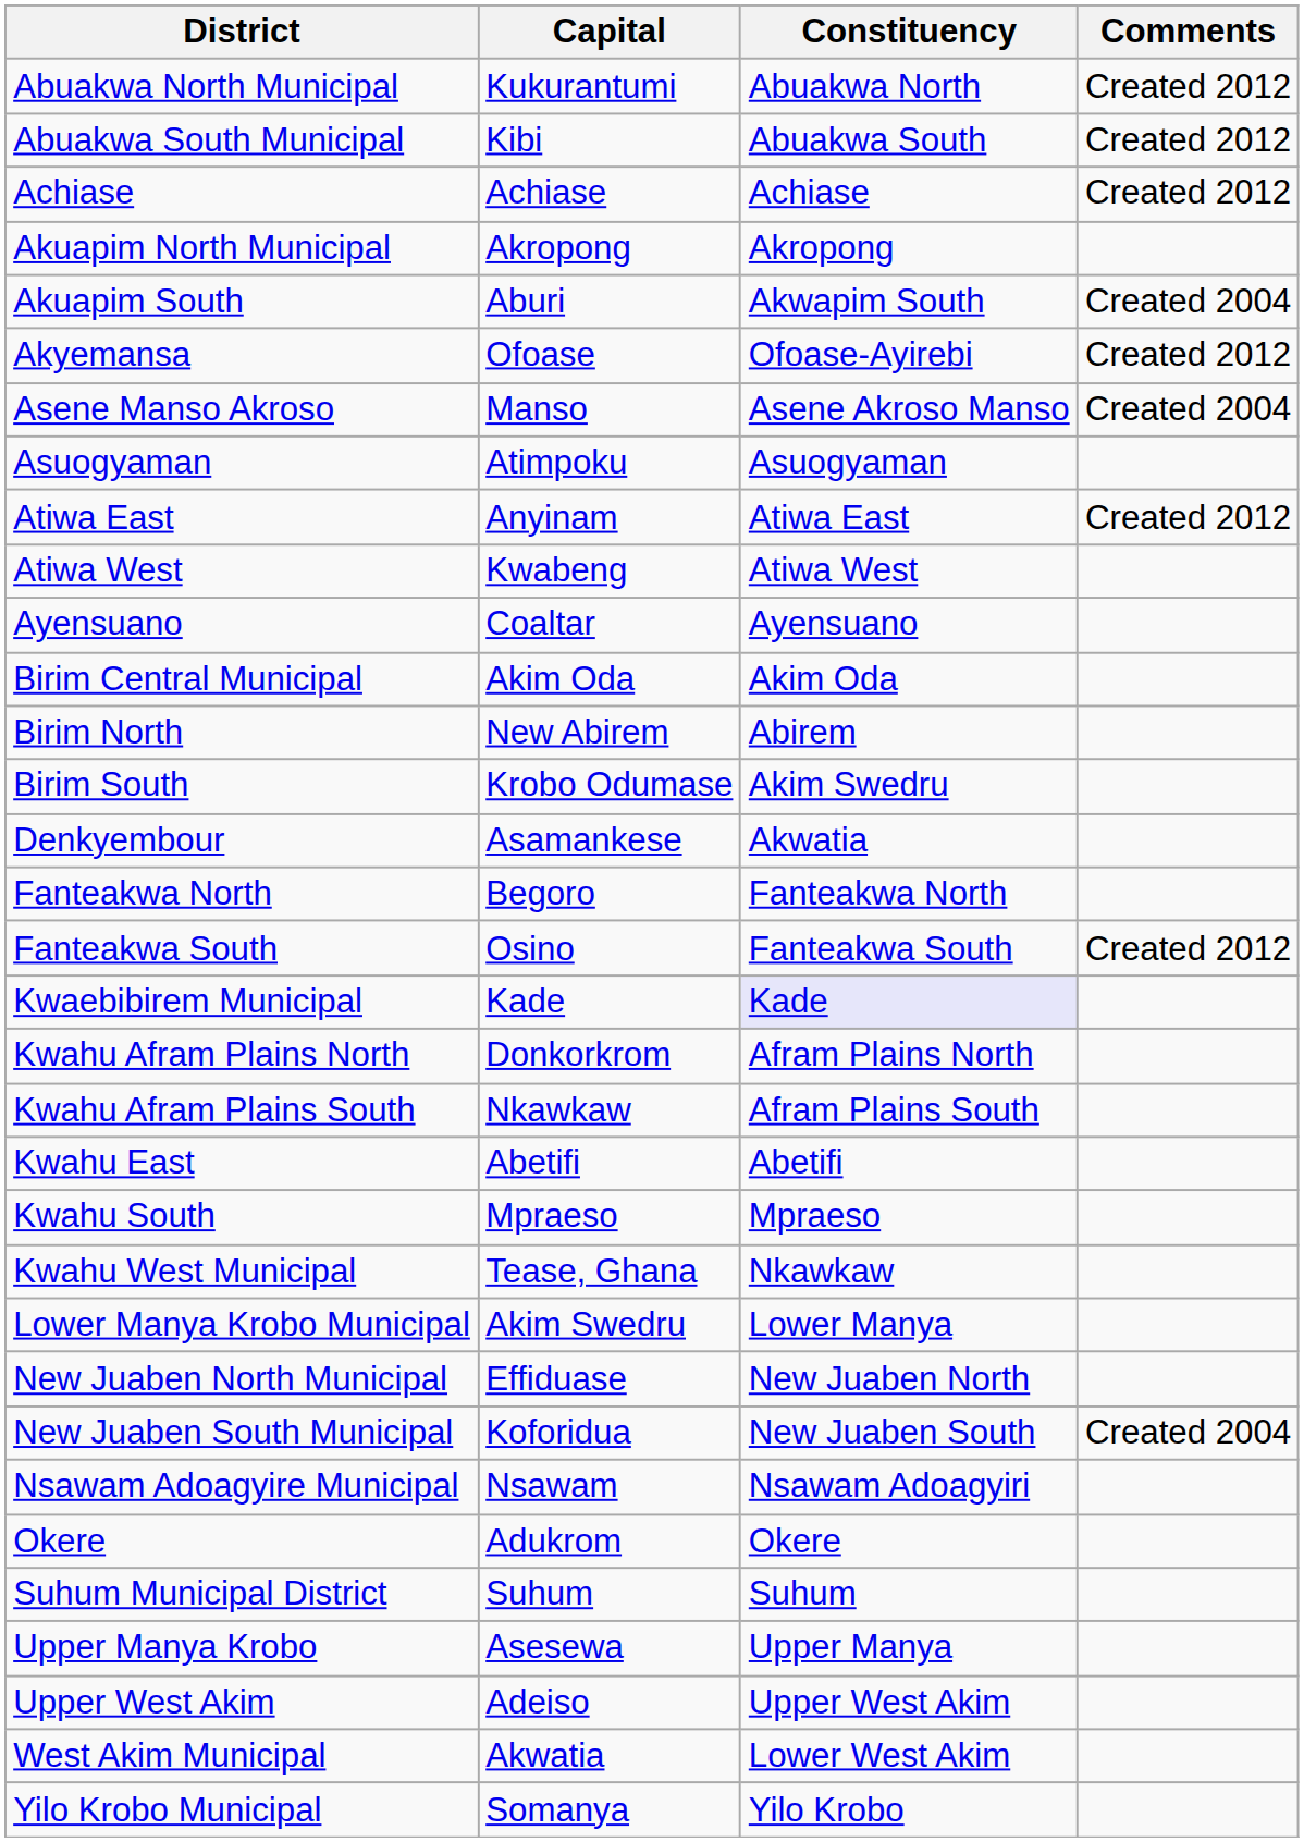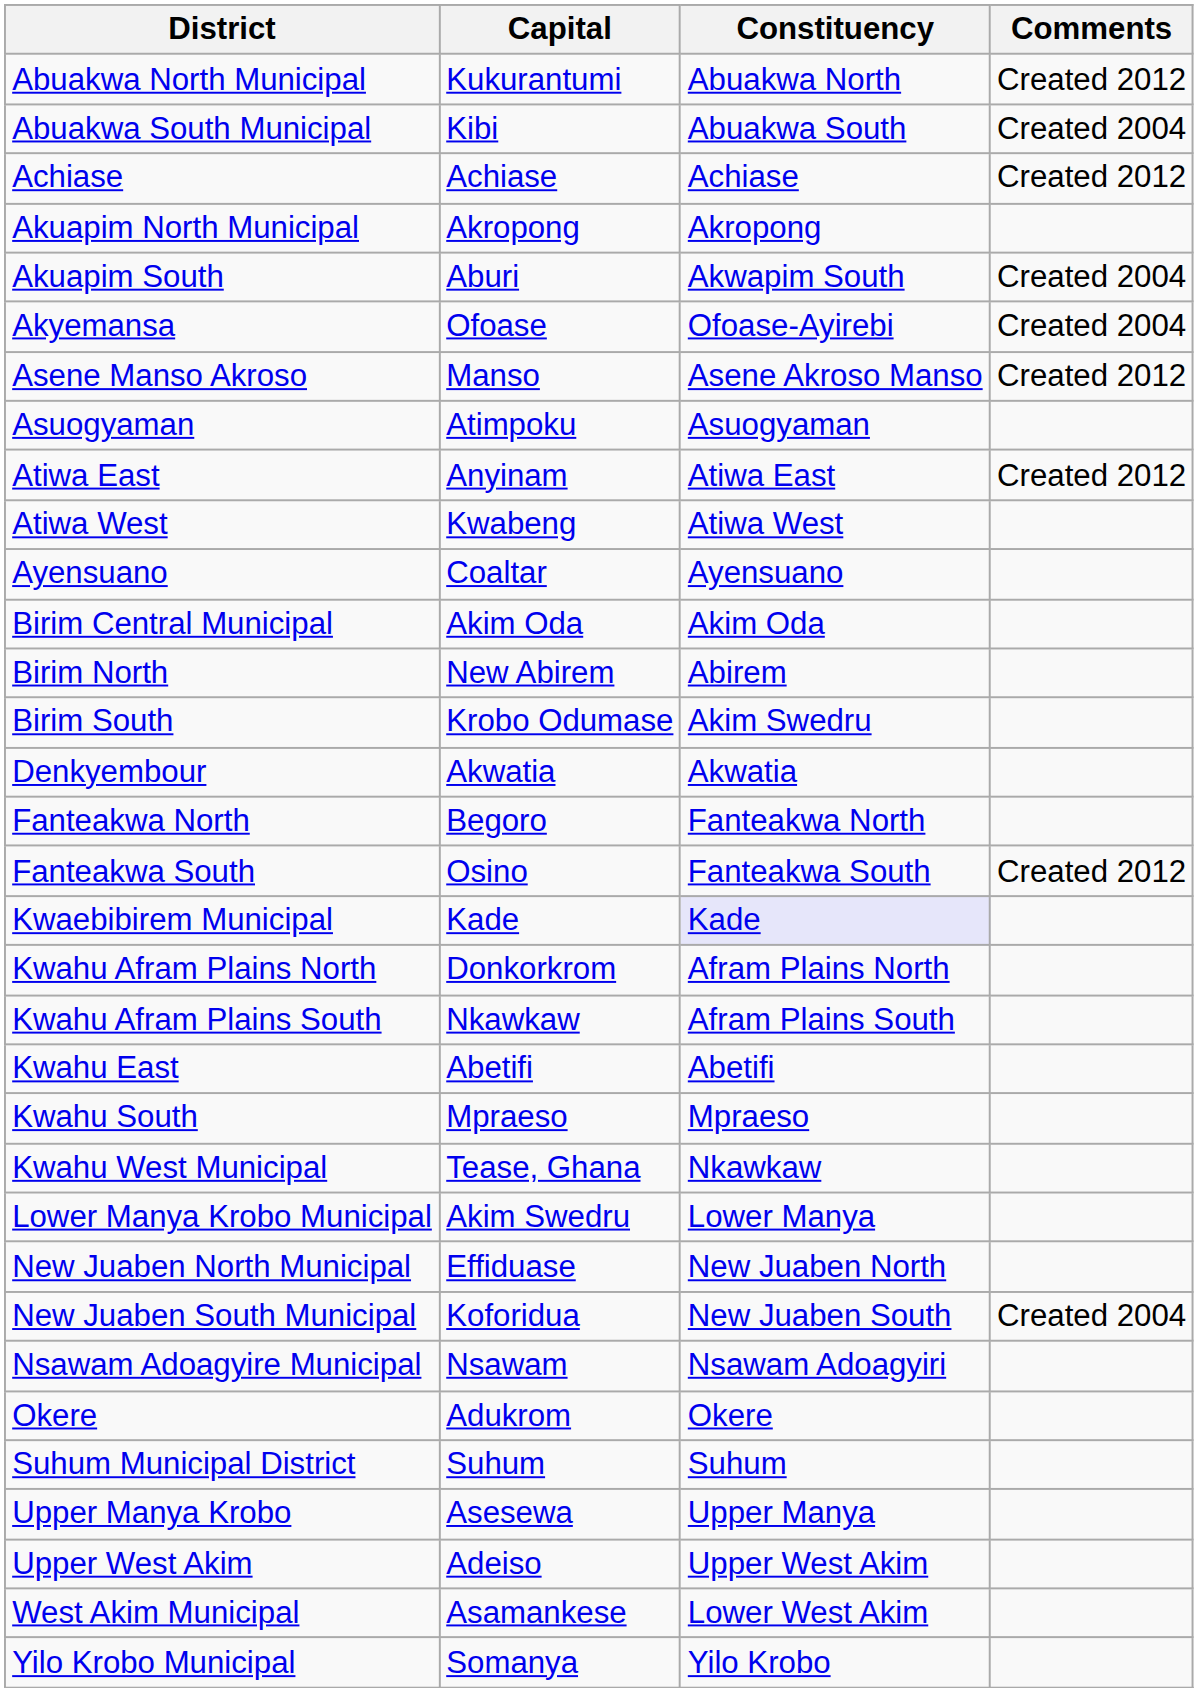 <table class="wikitable sortable">
 <tr>
 <th>District</th>
 <th>Capital</th>
 <th>Constituency</th>
 <th>Comments</th>
 </tr>
 <tr>
 <td><a href='#'>Abuakwa North Municipal</a></td>
 <td><a href='#'>Kukurantumi</a></td>
 <td><a href='#'>Abuakwa North</a></td>
 <td>Created 2012</td>
 </tr>
 <tr>
 <td><a href='#'>Abuakwa South Municipal</a></td>
 <td><a href='#'>Kibi</a></td>
 <td><a href='#'>Abuakwa South</a></td>
-<td>Created 2012</td>
+<td>Created 2004</td>
 </tr>
 <tr>
 <td><a href='#'>Achiase</a></td>
 <td><a href='#'>Achiase</a></td>
 <td><a href='#'>Achiase</a></td>
 <td>Created 2012</td>
 </tr>
 <tr>
 <td><a href='#'>Akuapim North Municipal</a></td>
 <td><a href='#'>Akropong</a></td>
 <td><a href='#'>Akropong</a></td>
 <td></td>
 </tr>
 <tr>
 <td><a href='#'>Akuapim South</a></td>
 <td><a href='#'>Aburi</a></td>
 <td><a href='#'>Akwapim South</a></td>
 <td>Created 2004</td>
 </tr>
 <tr>
 <td><a href='#'>Akyemansa</a></td>
 <td><a href='#'>Ofoase</a></td>
 <td><a href='#'>Ofoase-Ayirebi</a></td>
-<td>Created 2012</td>
+<td>Created 2004</td>
 </tr>
 <tr>
 <td><a href='#'>Asene Manso Akroso</a></td>
 <td><a href='#'>Manso</a></td>
 <td><a href='#'>Asene Akroso Manso</a></td>
-<td>Created 2004</td>
+<td>Created 2012</td>
 </tr>
 <tr>
 <td><a href='#'>Asuogyaman</a></td>
 <td><a href='#'>Atimpoku</a></td>
 <td><a href='#'>Asuogyaman</a></td>
 <td></td>
 </tr>
 <tr>
 <td><a href='#'>Atiwa East</a></td>
 <td><a href='#'>Anyinam</a></td>
 <td><a href='#'>Atiwa East</a></td>
 <td>Created 2012</td>
 </tr>
 <tr>
 <td><a href='#'>Atiwa West</a></td>
 <td><a href='#'>Kwabeng</a></td>
 <td><a href='#'>Atiwa West</a></td>
 <td></td>
 </tr>
 <tr>
 <td><a href='#'>Ayensuano</a></td>
 <td><a href='#'>Coaltar</a></td>
 <td><a href='#'>Ayensuano</a></td>
 <td></td>
 </tr>
 <tr>
 <td><a href='#'>Birim Central Municipal</a></td>
 <td><a href='#'>Akim Oda</a></td>
 <td><a href='#'>Akim Oda</a></td>
 <td></td>
 </tr>
 <tr>
 <td><a href='#'>Birim North</a></td>
 <td><a href='#'>New Abirem</a></td>
 <td><a href='#'>Abirem</a></td>
 <td></td>
 </tr>
 <tr>
 <td><a href='#'>Birim South</a></td>
 <td><a href='#'>Krobo Odumase</a></td>
 <td><a href='#'>Akim Swedru</a></td>
 <td></td>
 </tr>
 <tr>
 <td><a href='#'>Denkyembour</a></td>
-<td><a href='#'>Asamankese</a></td>
+<td><a href='#'>Akwatia</a></td>
 <td><a href='#'>Akwatia</a></td>
 <td></td>
 </tr>
 <tr>
 <td><a href='#'>Fanteakwa North</a></td>
 <td><a href='#'>Begoro</a></td>
 <td><a href='#'>Fanteakwa North</a></td>
 <td></td>
 </tr>
 <tr>
 <td><a href='#'>Fanteakwa South</a></td>
 <td><a href='#'>Osino</a></td>
 <td><a href='#'>Fanteakwa South</a></td>
 <td>Created 2012</td>
 </tr>
 <tr>
 <td><a href='#'>Kwaebibirem Municipal</a></td>
 <td><a href='#'>Kade</a></td>
 <td style="background: lavender;"><a href='#'>Kade</a></td>
 <td></td>
 </tr>
 <tr>
 <td><a href='#'>Kwahu Afram Plains North</a></td>
 <td><a href='#'>Donkorkrom</a></td>
 <td><a href='#'>Afram Plains North</a></td>
 <td></td>
 </tr>
 <tr>
 <td><a href='#'>Kwahu Afram Plains South</a></td>
 <td><a href='#'>Nkawkaw</a></td>
 <td><a href='#'>Afram Plains South</a></td>
 <td></td>
 </tr>
 <tr>
 <td><a href='#'>Kwahu East</a></td>
 <td><a href='#'>Abetifi</a></td>
 <td><a href='#'>Abetifi</a></td>
 <td></td>
 </tr>
 <tr>
 <td><a href='#'>Kwahu South</a></td>
 <td><a href='#'>Mpraeso</a></td>
 <td><a href='#'>Mpraeso</a></td>
 <td></td>
 </tr>
 <tr>
 <td><a href='#'>Kwahu West Municipal</a></td>
 <td><a href='#'>Tease, Ghana</a></td>
 <td><a href='#'>Nkawkaw</a></td>
 <td></td>
 </tr>
 <tr>
 <td><a href='#'>Lower Manya Krobo Municipal</a></td>
 <td><a href='#'>Akim Swedru</a></td>
 <td><a href='#'>Lower Manya</a></td>
 <td></td>
 </tr>
 <tr>
 <td><a href='#'>New Juaben North Municipal</a></td>
 <td><a href='#'>Effiduase</a></td>
 <td><a href='#'>New Juaben North</a></td>
 <td></td>
 </tr>
 <tr>
 <td><a href='#'>New Juaben South Municipal</a></td>
 <td><a href='#'>Koforidua</a></td>
 <td><a href='#'>New Juaben South</a></td>
 <td>Created 2004</td>
 </tr>
 <tr>
 <td><a href='#'>Nsawam Adoagyire Municipal</a></td>
 <td><a href='#'>Nsawam</a></td>
 <td><a href='#'>Nsawam Adoagyiri</a></td>
 <td></td>
 </tr>
 <tr>
 <td><a href='#'>Okere</a></td>
 <td><a href='#'>Adukrom</a></td>
 <td><a href='#'>Okere</a></td>
 <td></td>
 </tr>
 <tr>
 <td><a href='#'>Suhum Municipal District</a></td>
 <td><a href='#'>Suhum</a></td>
 <td><a href='#'>Suhum</a></td>
 <td></td>
 </tr>
 <tr>
 <td><a href='#'>Upper Manya Krobo</a></td>
 <td><a href='#'>Asesewa</a></td>
 <td><a href='#'>Upper Manya</a></td>
 <td></td>
 </tr>
 <tr>
 <td><a href='#'>Upper West Akim</a></td>
 <td><a href='#'>Adeiso</a></td>
 <td><a href='#'>Upper West Akim</a></td>
 <td></td>
 </tr>
 <tr>
 <td><a href='#'>West Akim Municipal</a></td>
-<td><a href='#'>Akwatia</a></td>
+<td><a href='#'>Asamankese</a></td>
 <td><a href='#'>Lower West Akim</a></td>
 <td></td>
 </tr>
 <tr>
 <td><a href='#'>Yilo Krobo Municipal</a></td>
 <td><a href='#'>Somanya</a></td>
 <td><a href='#'>Yilo Krobo</a></td>
 <td></td>
 </tr>
 <tr>
 </tr>
 </table>
